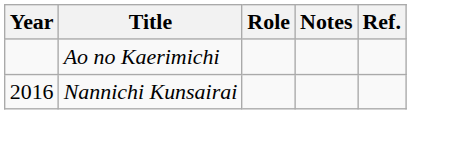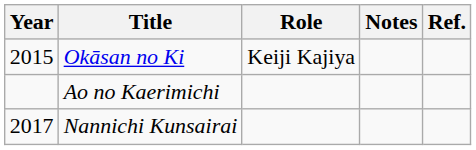 <table class="wikitable">
 <tr>
 <th>Year</th>
 <th>Title</th>
 <th>Role</th>
 <th>Notes</th>
 <th>Ref.</th>
 </tr>
 <tr>
+<td>2015</td>
+<td><em><a href='#'>Okāsan no Ki</a></em></td>
+<td>Keiji Kajiya</td>
+<td></td>
+<td></td>
+</tr>
+<tr>
 <td></td>
 <td><em>Ao no Kaerimichi</em></td>
 <td></td>
 <td></td>
 <td></td>
 </tr>
 <tr>
-<td>2016</td>
+<td>2017</td>
 <td><em>Nannichi Kunsairai</em></td>
 <td></td>
 <td></td>
 <td></td>
 </tr>
 </table>
